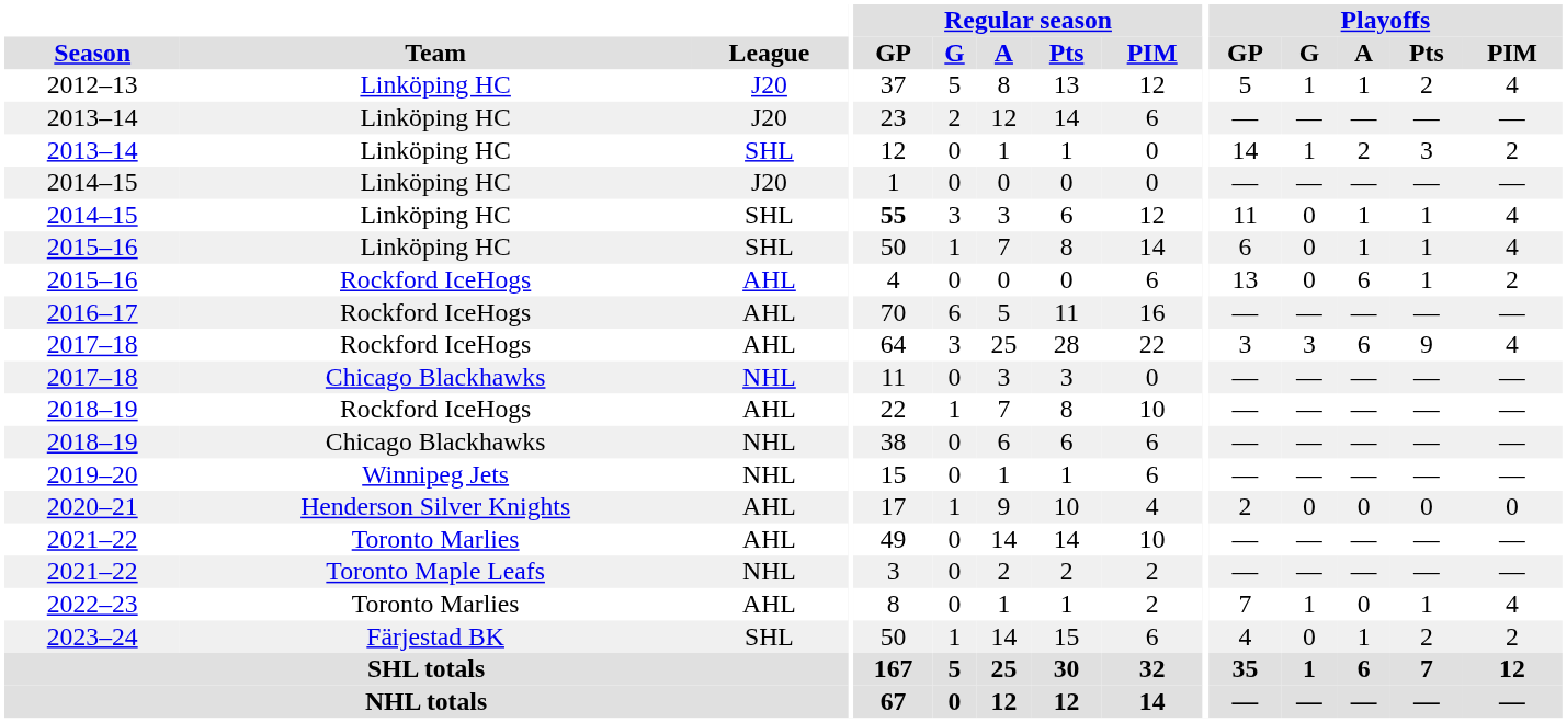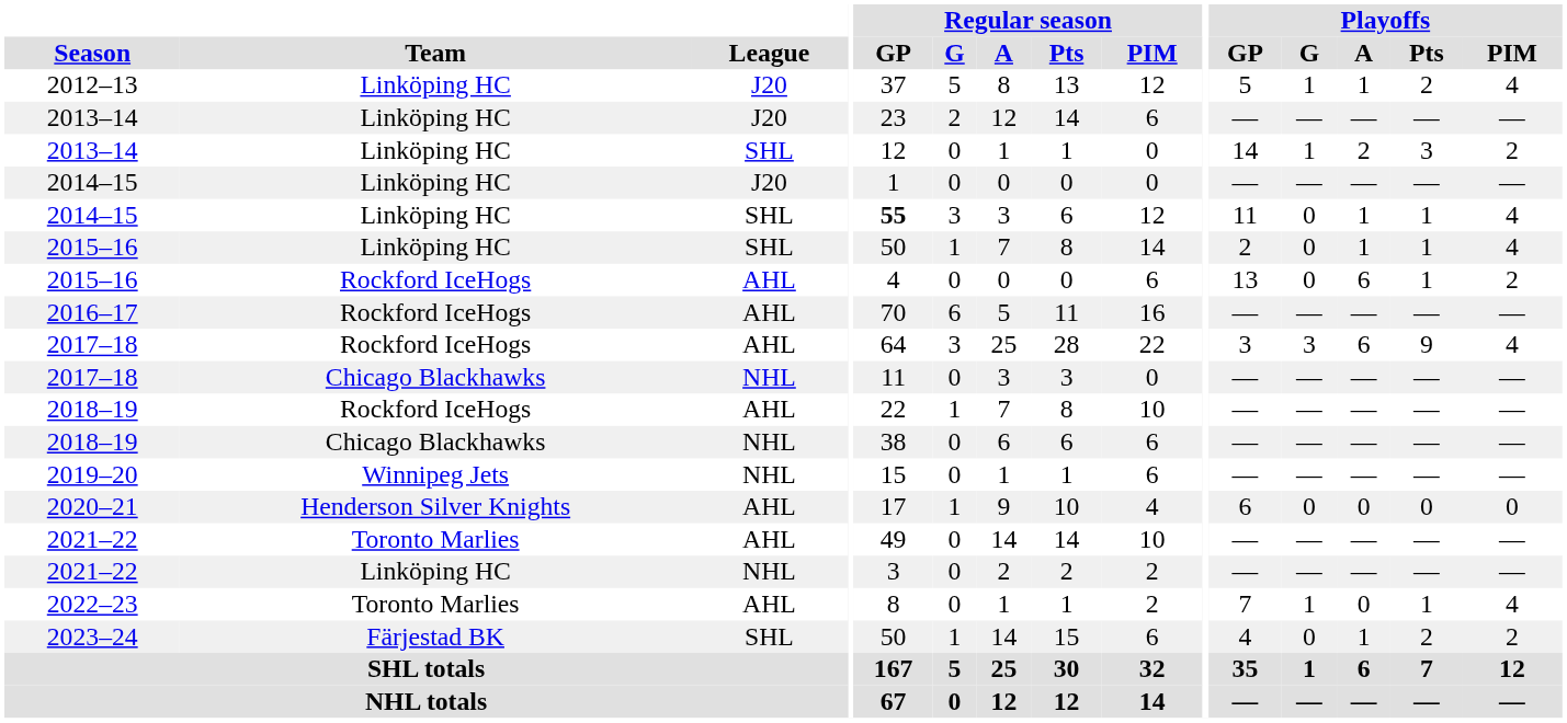 <table border="0" cellpadding="1" cellspacing="0" style="text-align:center; width:60em">
 <tr bgcolor="#e0e0e0">
 <th colspan="3" bgcolor="#ffffff"></th>
 <th rowspan="99" bgcolor="#ffffff"></th>
 <th colspan="5"><a href='#'>Regular season</a></th>
 <th rowspan="99" bgcolor="#ffffff"></th>
 <th colspan="5"><a href='#'>Playoffs</a></th>
 </tr>
 <tr bgcolor="#e0e0e0">
 <th><a href='#'>Season</a></th>
 <th>Team</th>
 <th>League</th>
 <th>GP</th>
 <th><a href='#'>G</a></th>
 <th><a href='#'>A</a></th>
 <th><a href='#'>Pts</a></th>
 <th><a href='#'>PIM</a></th>
 <th>GP</th>
 <th>G</th>
 <th>A</th>
 <th>Pts</th>
 <th>PIM</th>
 </tr>
 <tr>
 <td>2012–13</td>
 <td><a href='#'>Linköping HC</a></td>
 <td><a href='#'>J20</a></td>
 <td>37</td>
 <td>5</td>
 <td>8</td>
 <td>13</td>
 <td>12</td>
 <td>5</td>
 <td>1</td>
 <td>1</td>
 <td>2</td>
 <td>4</td>
 </tr>
 <tr bgcolor="#f0f0f0">
 <td>2013–14</td>
 <td>Linköping HC</td>
 <td>J20</td>
 <td>23</td>
 <td>2</td>
 <td>12</td>
 <td>14</td>
 <td>6</td>
 <td>—</td>
 <td>—</td>
 <td>—</td>
 <td>—</td>
 <td>—</td>
 </tr>
 <tr>
 <td><a href='#'>2013–14</a></td>
 <td>Linköping HC</td>
 <td><a href='#'>SHL</a></td>
 <td>12</td>
 <td>0</td>
 <td>1</td>
 <td>1</td>
 <td>0</td>
 <td>14</td>
 <td>1</td>
 <td>2</td>
 <td>3</td>
 <td>2</td>
 </tr>
 <tr bgcolor="#f0f0f0">
 <td>2014–15</td>
 <td>Linköping HC</td>
 <td>J20</td>
 <td>1</td>
 <td>0</td>
 <td>0</td>
 <td>0</td>
 <td>0</td>
 <td>—</td>
 <td>—</td>
 <td>—</td>
 <td>—</td>
 <td>—</td>
 </tr>
 <tr>
 <td><a href='#'>2014–15</a></td>
 <td>Linköping HC</td>
 <td>SHL</td>
 <td><strong>55</strong></td>
 <td>3</td>
 <td>3</td>
 <td>6</td>
 <td>12</td>
 <td>11</td>
 <td>0</td>
 <td>1</td>
 <td>1</td>
 <td>4</td>
 </tr>
 <tr bgcolor="#f0f0f0">
 <td><a href='#'>2015–16</a></td>
 <td>Linköping HC</td>
 <td>SHL</td>
 <td>50</td>
 <td>1</td>
 <td>7</td>
 <td>8</td>
 <td>14</td>
-<td>6</td>
+<td>2</td>
 <td>0</td>
 <td>1</td>
 <td>1</td>
 <td>4</td>
 </tr>
 <tr>
 <td><a href='#'>2015–16</a></td>
 <td><a href='#'>Rockford IceHogs</a></td>
 <td><a href='#'>AHL</a></td>
 <td>4</td>
 <td>0</td>
 <td>0</td>
 <td>0</td>
 <td>6</td>
 <td>13</td>
 <td>0</td>
 <td>6</td>
 <td>1</td>
 <td>2</td>
 </tr>
 <tr bgcolor="#f0f0f0">
 <td><a href='#'>2016–17</a></td>
 <td>Rockford IceHogs</td>
 <td>AHL</td>
 <td>70</td>
 <td>6</td>
 <td>5</td>
 <td>11</td>
 <td>16</td>
 <td>—</td>
 <td>—</td>
 <td>—</td>
 <td>—</td>
 <td>—</td>
 </tr>
 <tr>
 <td><a href='#'>2017–18</a></td>
 <td>Rockford IceHogs</td>
 <td>AHL</td>
 <td>64</td>
 <td>3</td>
 <td>25</td>
 <td>28</td>
 <td>22</td>
 <td>3</td>
 <td>3</td>
 <td>6</td>
 <td>9</td>
 <td>4</td>
 </tr>
 <tr bgcolor="#f0f0f0">
 <td><a href='#'>2017–18</a></td>
 <td><a href='#'>Chicago Blackhawks</a></td>
 <td><a href='#'>NHL</a></td>
 <td>11</td>
 <td>0</td>
 <td>3</td>
 <td>3</td>
 <td>0</td>
 <td>—</td>
 <td>—</td>
 <td>—</td>
 <td>—</td>
 <td>—</td>
 </tr>
 <tr>
 <td><a href='#'>2018–19</a></td>
 <td>Rockford IceHogs</td>
 <td>AHL</td>
 <td>22</td>
 <td>1</td>
 <td>7</td>
 <td>8</td>
 <td>10</td>
 <td>—</td>
 <td>—</td>
 <td>—</td>
 <td>—</td>
 <td>—</td>
 </tr>
 <tr bgcolor="#f0f0f0">
 <td><a href='#'>2018–19</a></td>
 <td>Chicago Blackhawks</td>
 <td>NHL</td>
 <td>38</td>
 <td>0</td>
 <td>6</td>
 <td>6</td>
 <td>6</td>
 <td>—</td>
 <td>—</td>
 <td>—</td>
 <td>—</td>
 <td>—</td>
 </tr>
 <tr>
 <td><a href='#'>2019–20</a></td>
 <td><a href='#'>Winnipeg Jets</a></td>
 <td>NHL</td>
 <td>15</td>
 <td>0</td>
 <td>1</td>
 <td>1</td>
 <td>6</td>
 <td>—</td>
 <td>—</td>
 <td>—</td>
 <td>—</td>
 <td>—</td>
 </tr>
 <tr bgcolor="#f0f0f0">
 <td><a href='#'>2020–21</a></td>
 <td><a href='#'>Henderson Silver Knights</a></td>
 <td>AHL</td>
 <td>17</td>
 <td>1</td>
 <td>9</td>
 <td>10</td>
 <td>4</td>
-<td>2</td>
+<td>6</td>
 <td>0</td>
 <td>0</td>
 <td>0</td>
 <td>0</td>
 </tr>
 <tr>
 <td><a href='#'>2021–22</a></td>
 <td><a href='#'>Toronto Marlies</a></td>
 <td>AHL</td>
 <td>49</td>
 <td>0</td>
 <td>14</td>
 <td>14</td>
 <td>10</td>
 <td>—</td>
 <td>—</td>
 <td>—</td>
 <td>—</td>
 <td>—</td>
 </tr>
 <tr bgcolor="#f0f0f0">
 <td><a href='#'>2021–22</a></td>
-<td><a href='#'>Toronto Maple Leafs</a></td>
+<td>Linköping HC</td>
 <td>NHL</td>
 <td>3</td>
 <td>0</td>
 <td>2</td>
 <td>2</td>
 <td>2</td>
 <td>—</td>
 <td>—</td>
 <td>—</td>
 <td>—</td>
 <td>—</td>
 </tr>
 <tr>
 <td><a href='#'>2022–23</a></td>
 <td>Toronto Marlies</td>
 <td>AHL</td>
 <td>8</td>
 <td>0</td>
 <td>1</td>
 <td>1</td>
 <td>2</td>
 <td>7</td>
 <td>1</td>
 <td>0</td>
 <td>1</td>
 <td>4</td>
 </tr>
 <tr bgcolor="#f0f0f0">
 <td><a href='#'>2023–24</a></td>
 <td><a href='#'>Färjestad BK</a></td>
 <td>SHL</td>
 <td>50</td>
 <td>1</td>
 <td>14</td>
 <td>15</td>
 <td>6</td>
 <td>4</td>
 <td>0</td>
 <td>1</td>
 <td>2</td>
 <td>2</td>
 </tr>
 <tr bgcolor="#e0e0e0">
 <th colspan="3">SHL totals</th>
 <th>167</th>
 <th>5</th>
 <th>25</th>
 <th>30</th>
 <th>32</th>
 <th>35</th>
 <th>1</th>
 <th>6</th>
 <th>7</th>
 <th>12</th>
 </tr>
 <tr bgcolor="#e0e0e0">
 <th colspan="3">NHL totals</th>
 <th>67</th>
 <th>0</th>
 <th>12</th>
 <th>12</th>
 <th>14</th>
 <th>—</th>
 <th>—</th>
 <th>—</th>
 <th>—</th>
 <th>—</th>
 </tr>
 </table>
